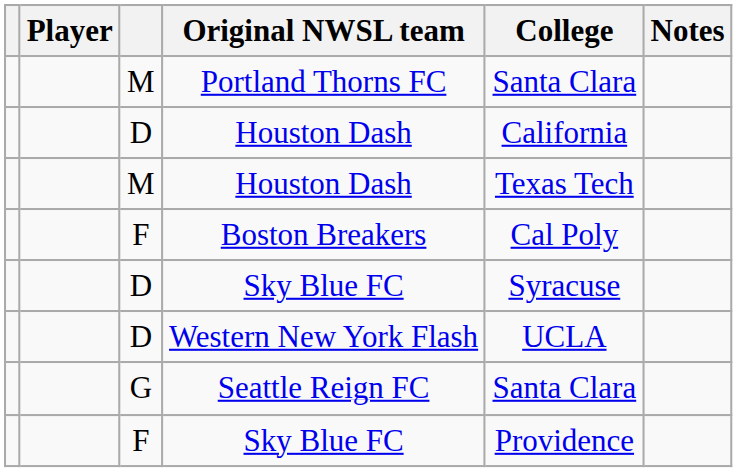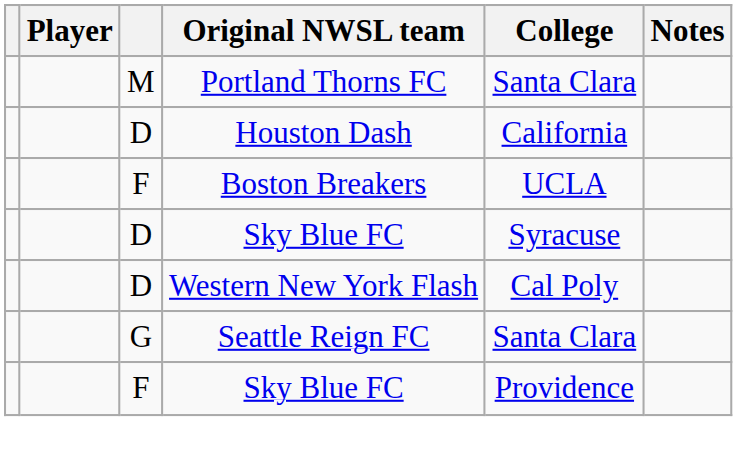 <table class="wikitable sortable" style="font-size: 95%;text-align: center;">
 <tr>
 <th></th>
 <th>Player</th>
 <th></th>
 <th>Original NWSL team</th>
 <th>College</th>
 <th class=unsortable>Notes</th>
 </tr>
 <tr>
 <td></td>
 <td></td>
 <td>M</td>
 <td><a href='#'>Portland Thorns FC</a></td>
 <td><a href='#'>Santa Clara</a></td>
 <td></td>
 </tr>
 <tr>
 <td></td>
 <td></td>
 <td>D</td>
 <td><a href='#'>Houston Dash</a></td>
 <td><a href='#'>California</a></td>
 <td></td>
 </tr>
 <tr>
 <td></td>
 <td></td>
-<td>M</td>
-<td><a href='#'>Houston Dash</a></td>
-<td><a href='#'>Texas Tech</a></td>
-<td></td>
-</tr>
-<tr>
-<td></td>
-<td></td>
 <td>F</td>
 <td><a href='#'>Boston Breakers</a></td>
-<td><a href='#'>Cal Poly</a></td>
+<td><a href='#'>UCLA</a></td>
 <td></td>
 </tr>
 <tr>
 <td></td>
 <td></td>
 <td>D</td>
 <td><a href='#'>Sky Blue FC</a></td>
 <td><a href='#'>Syracuse</a></td>
 <td></td>
 </tr>
 <tr>
 <td></td>
 <td></td>
 <td>D</td>
 <td><a href='#'>Western New York Flash</a></td>
-<td><a href='#'>UCLA</a></td>
+<td><a href='#'>Cal Poly</a></td>
 <td></td>
 </tr>
 <tr>
 <td></td>
 <td></td>
 <td>G</td>
 <td><a href='#'>Seattle Reign FC</a></td>
 <td><a href='#'>Santa Clara</a></td>
 <td></td>
 </tr>
 <tr>
 <td></td>
 <td></td>
 <td>F</td>
 <td><a href='#'>Sky Blue FC</a></td>
 <td><a href='#'>Providence</a></td>
 <td></td>
 </tr>
 </table>
